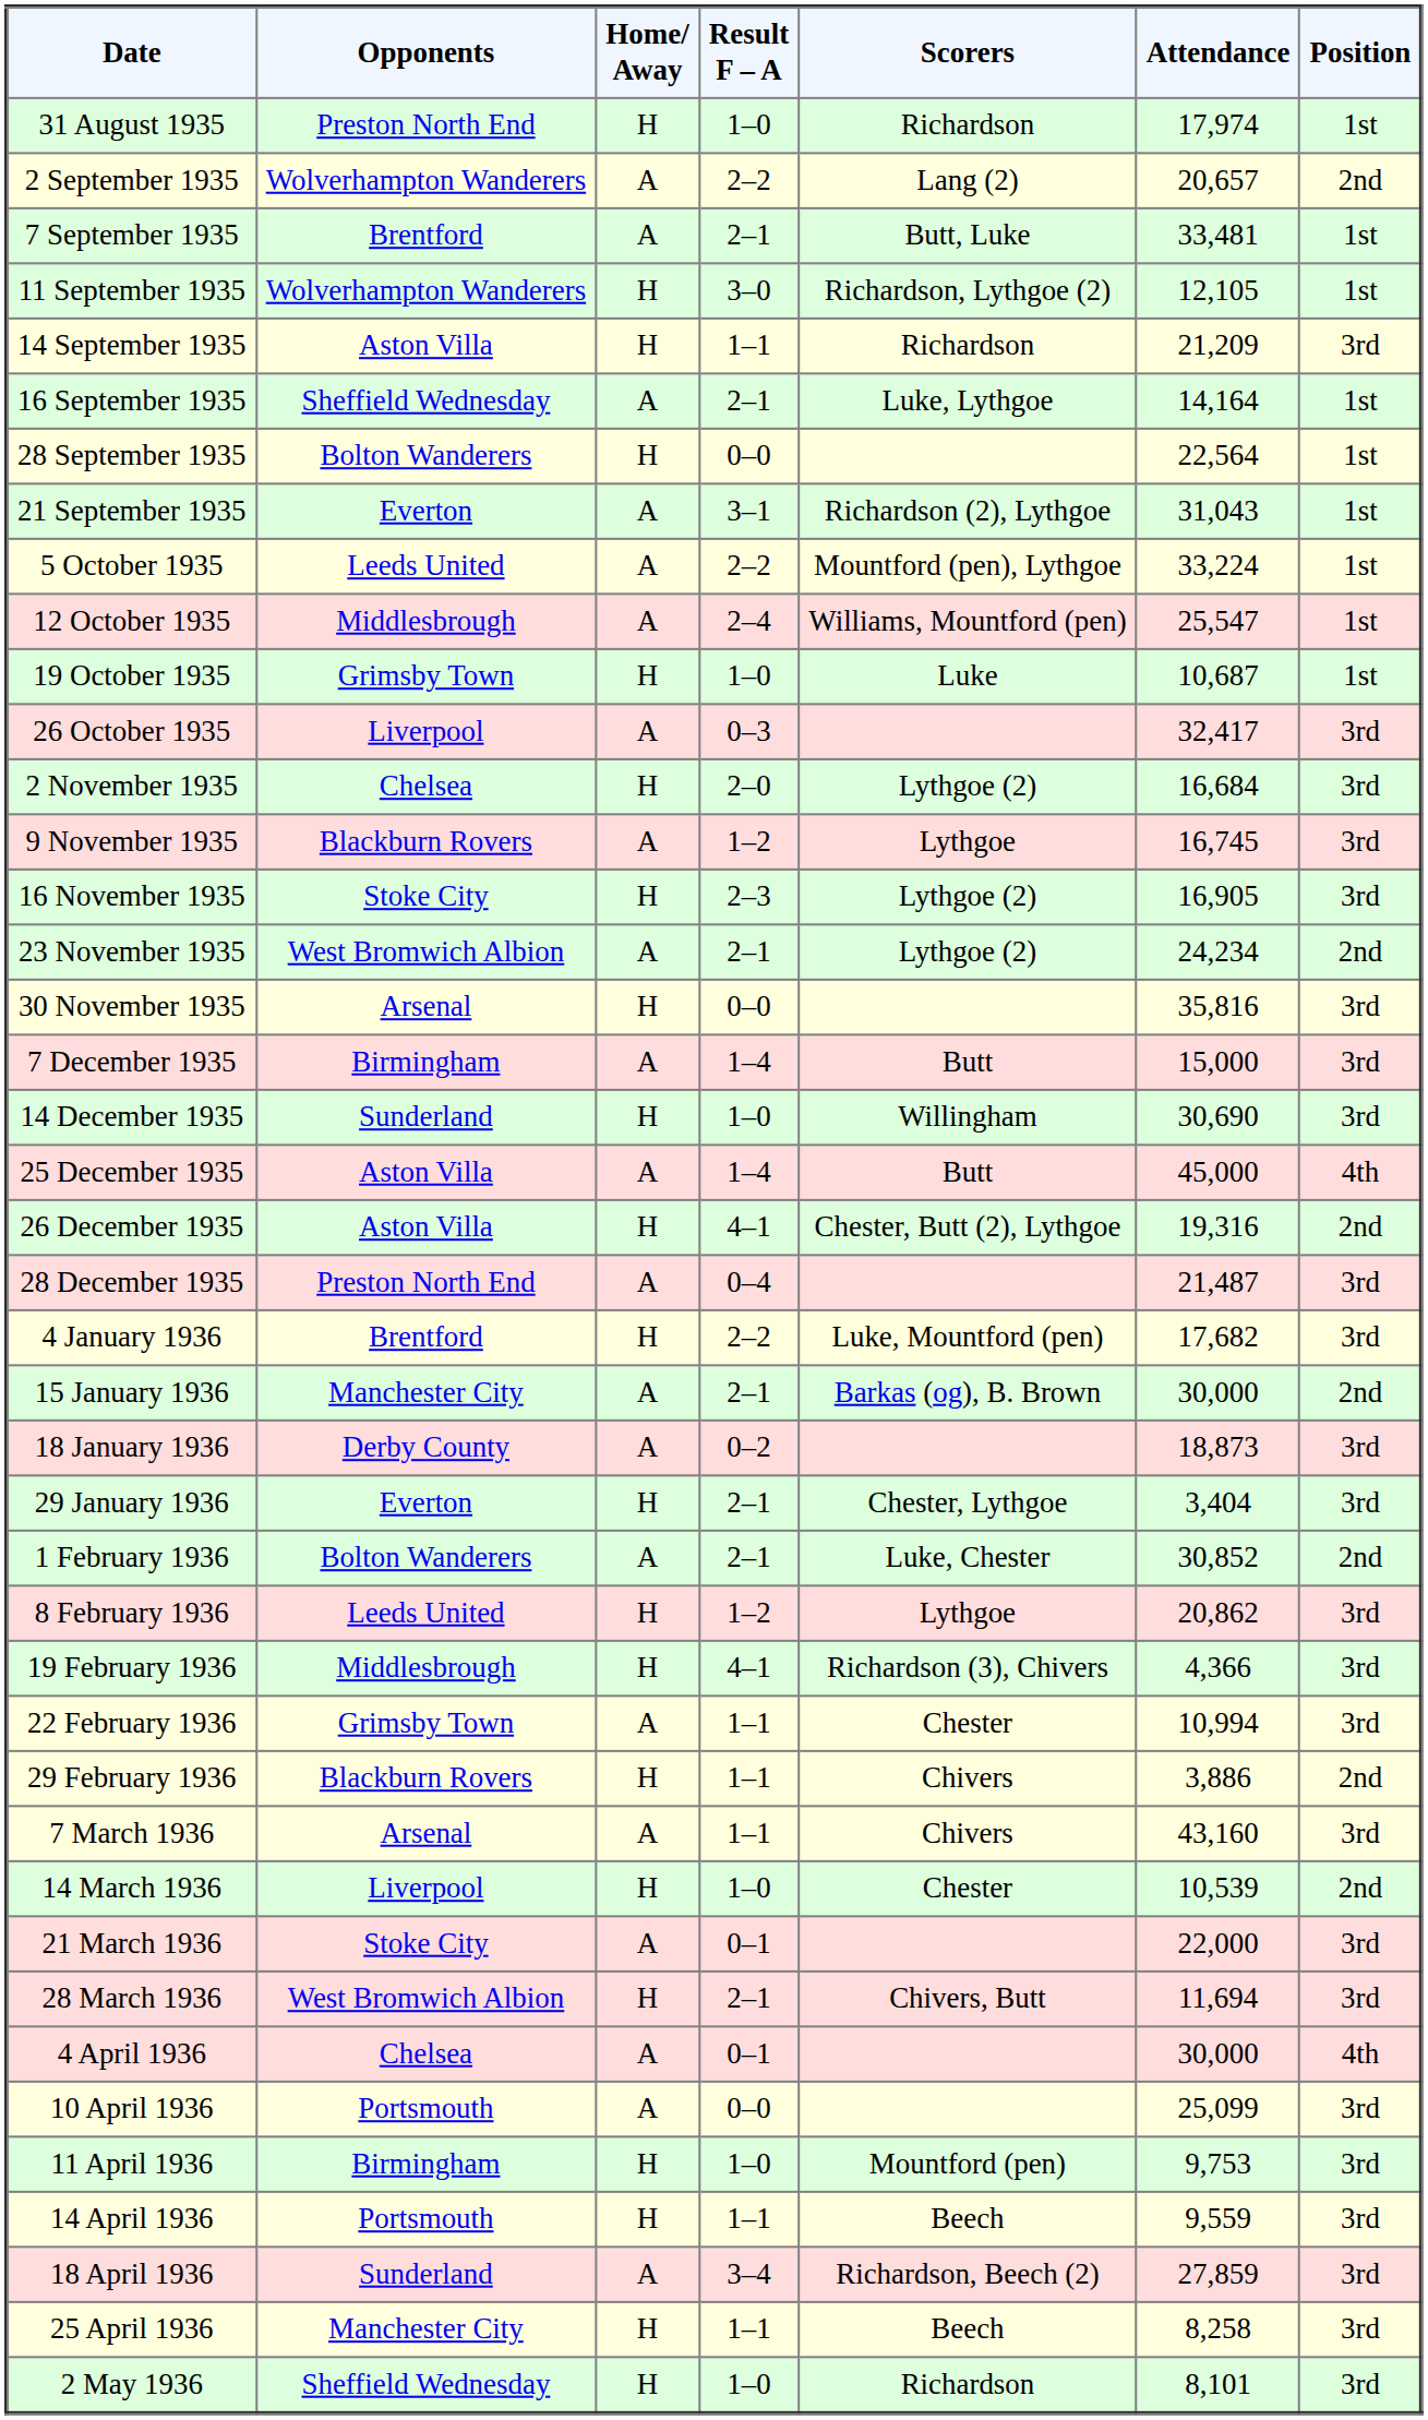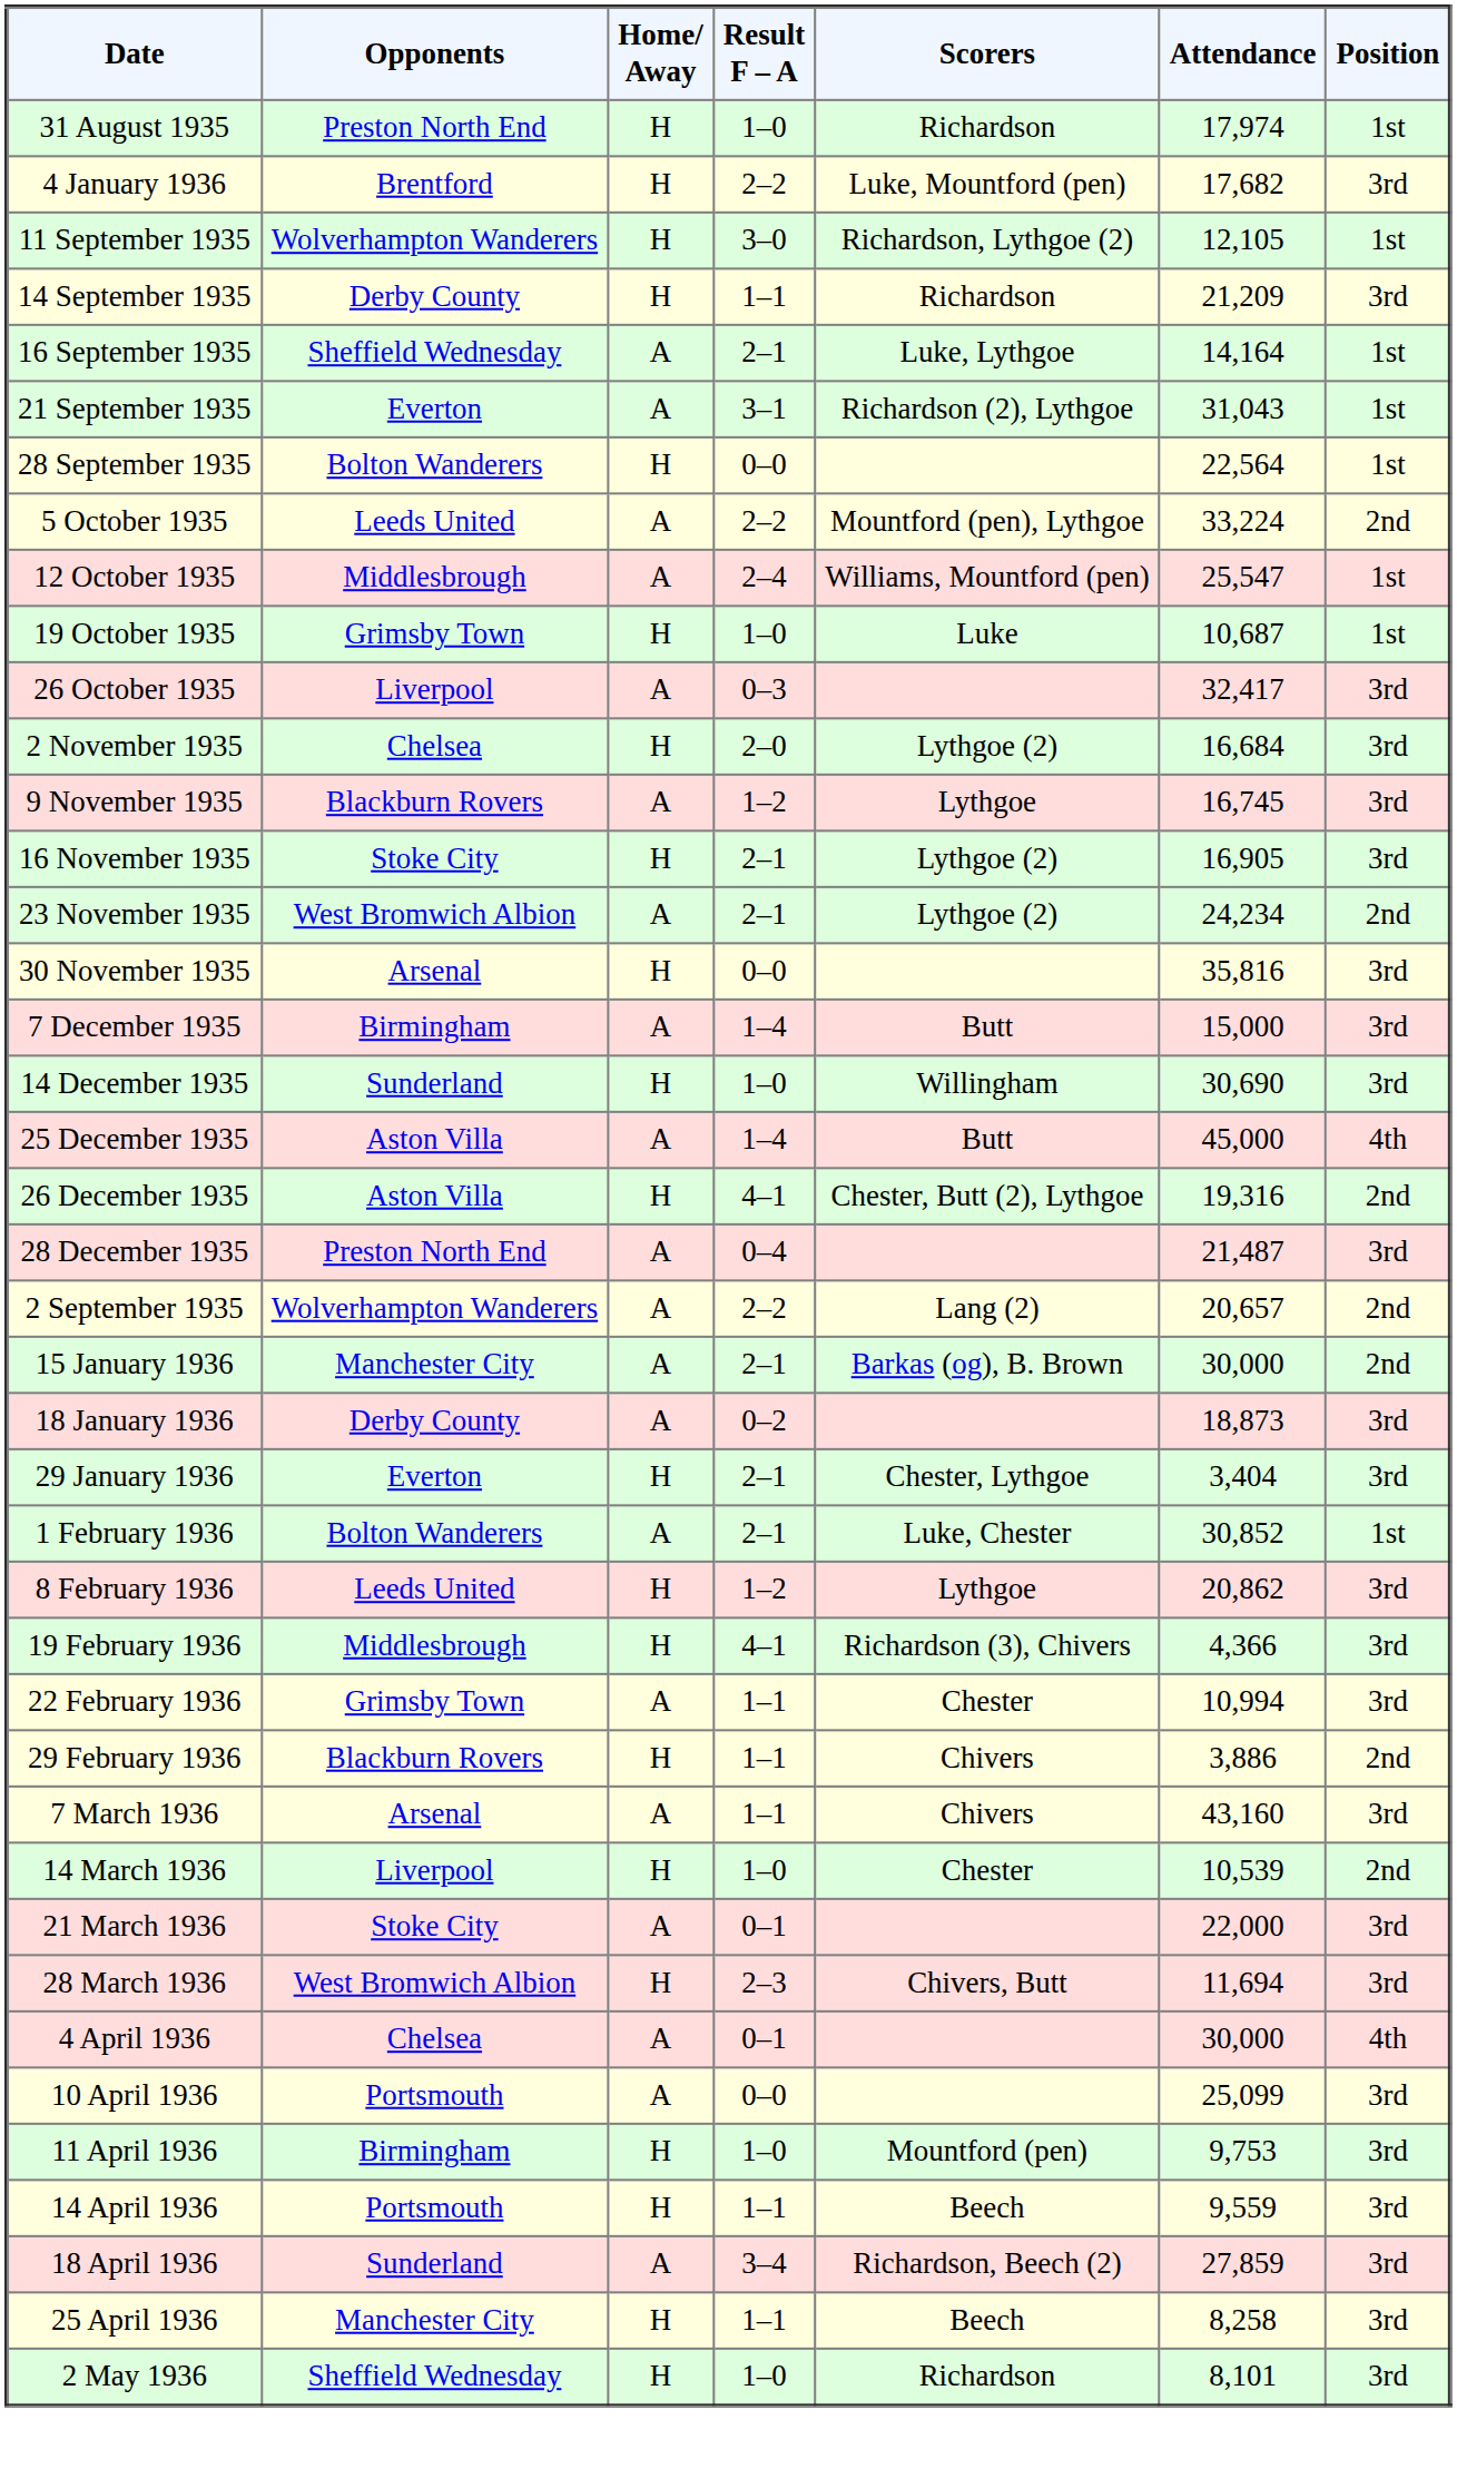 <table border="2" cellpadding="4" style="border-collapse:collapse; text-align:center; font-size:smaller;">
 <tr style="background:#f0f6ff;">
 <th><strong>Date</strong></th>
 <th><strong>Opponents</strong></th>
 <th><strong>Home/<br>Away</strong></th>
 <th><strong>Result<br>F – A</strong></th>
 <th><strong>Scorers</strong></th>
 <th><strong>Attendance</strong></th>
 <th><strong>Position</strong></th>
 </tr>
 <tr style="background:#dfd;">
 <td>31 August 1935</td>
 <td><a href='#'>Preston North End</a></td>
 <td>H</td>
 <td>1–0</td>
 <td>Richardson</td>
 <td>17,974</td>
 <td>1st</td>
 </tr>
 <tr style="background:#ffd;">
-<td>2 September 1935</td>
-<td><a href='#'>Wolverhampton Wanderers</a></td>
-<td>A</td>
+<td>4 January 1936</td>
+<td><a href='#'>Brentford</a></td>
+<td>H</td>
 <td>2–2</td>
-<td>Lang (2)</td>
-<td>20,657</td>
-<td>2nd</td>
-</tr>
-<tr style="background:#dfd;">
-<td>7 September 1935</td>
-<td><a href='#'>Brentford</a></td>
-<td>A</td>
-<td>2–1</td>
-<td>Butt, Luke</td>
-<td>33,481</td>
-<td>1st</td>
+<td>Luke, Mountford (pen)</td>
+<td>17,682</td>
+<td>3rd</td>
 </tr>
 <tr style="background:#dfd;">
 <td>11 September 1935</td>
 <td><a href='#'>Wolverhampton Wanderers</a></td>
 <td>H</td>
 <td>3–0</td>
 <td>Richardson, Lythgoe (2)</td>
 <td>12,105</td>
 <td>1st</td>
 </tr>
 <tr style="background:#ffd;">
 <td>14 September 1935</td>
-<td><a href='#'>Aston Villa</a></td>
+<td><a href='#'>Derby County</a></td>
 <td>H</td>
 <td>1–1</td>
 <td>Richardson</td>
 <td>21,209</td>
 <td>3rd</td>
 </tr>
 <tr style="background:#dfd;">
 <td>16 September 1935</td>
 <td><a href='#'>Sheffield Wednesday</a></td>
 <td>A</td>
 <td>2–1</td>
 <td>Luke, Lythgoe</td>
 <td>14,164</td>
 <td>1st</td>
 </tr>
-<tr style="background:#ffd;">
-<td>28 September 1935</td>
-<td><a href='#'>Bolton Wanderers</a></td>
-<td>H</td>
-<td>0–0</td>
-<td></td>
-<td>22,564</td>
-<td>1st</td>
-</tr>
 <tr style="background:#dfd;">
 <td>21 September 1935</td>
 <td><a href='#'>Everton</a></td>
 <td>A</td>
 <td>3–1</td>
 <td>Richardson (2), Lythgoe</td>
 <td>31,043</td>
 <td>1st</td>
 </tr>
 <tr style="background:#ffd;">
+<td>28 September 1935</td>
+<td><a href='#'>Bolton Wanderers</a></td>
+<td>H</td>
+<td>0–0</td>
+<td></td>
+<td>22,564</td>
+<td>1st</td>
+</tr>
+<tr style="background:#ffd;">
 <td>5 October 1935</td>
 <td><a href='#'>Leeds United</a></td>
 <td>A</td>
 <td>2–2</td>
 <td>Mountford (pen), Lythgoe</td>
 <td>33,224</td>
-<td>1st</td>
+<td>2nd</td>
 </tr>
 <tr style="background:#fdd;">
 <td>12 October 1935</td>
 <td><a href='#'>Middlesbrough</a></td>
 <td>A</td>
 <td>2–4</td>
 <td>Williams, Mountford (pen)</td>
 <td>25,547</td>
 <td>1st</td>
 </tr>
 <tr style="background:#dfd;">
 <td>19 October 1935</td>
 <td><a href='#'>Grimsby Town</a></td>
 <td>H</td>
 <td>1–0</td>
 <td>Luke</td>
 <td>10,687</td>
 <td>1st</td>
 </tr>
 <tr style="background:#fdd;">
 <td>26 October 1935</td>
 <td><a href='#'>Liverpool</a></td>
 <td>A</td>
 <td>0–3</td>
 <td></td>
 <td>32,417</td>
 <td>3rd</td>
 </tr>
 <tr style="background:#dfd;">
 <td>2 November 1935</td>
 <td><a href='#'>Chelsea</a></td>
 <td>H</td>
 <td>2–0</td>
 <td>Lythgoe (2)</td>
 <td>16,684</td>
 <td>3rd</td>
 </tr>
 <tr style="background:#fdd;">
 <td>9 November 1935</td>
 <td><a href='#'>Blackburn Rovers</a></td>
 <td>A</td>
 <td>1–2</td>
 <td>Lythgoe</td>
 <td>16,745</td>
 <td>3rd</td>
 </tr>
 <tr style="background:#dfd;">
 <td>16 November 1935</td>
 <td><a href='#'>Stoke City</a></td>
 <td>H</td>
-<td>2–3</td>
+<td>2–1</td>
 <td>Lythgoe (2)</td>
 <td>16,905</td>
 <td>3rd</td>
 </tr>
 <tr style="background:#dfd;">
 <td>23 November 1935</td>
 <td><a href='#'>West Bromwich Albion</a></td>
 <td>A</td>
 <td>2–1</td>
 <td>Lythgoe (2)</td>
 <td>24,234</td>
 <td>2nd</td>
 </tr>
 <tr style="background:#ffd;">
 <td>30 November 1935</td>
 <td><a href='#'>Arsenal</a></td>
 <td>H</td>
 <td>0–0</td>
 <td></td>
 <td>35,816</td>
 <td>3rd</td>
 </tr>
 <tr style="background:#fdd;">
 <td>7 December 1935</td>
 <td><a href='#'>Birmingham</a></td>
 <td>A</td>
 <td>1–4</td>
 <td>Butt</td>
 <td>15,000</td>
 <td>3rd</td>
 </tr>
 <tr style="background:#dfd;">
 <td>14 December 1935</td>
 <td><a href='#'>Sunderland</a></td>
 <td>H</td>
 <td>1–0</td>
 <td>Willingham</td>
 <td>30,690</td>
 <td>3rd</td>
 </tr>
 <tr style="background:#fdd;">
 <td>25 December 1935</td>
 <td><a href='#'>Aston Villa</a></td>
 <td>A</td>
 <td>1–4</td>
 <td>Butt</td>
 <td>45,000</td>
 <td>4th</td>
 </tr>
 <tr style="background:#dfd;">
 <td>26 December 1935</td>
 <td><a href='#'>Aston Villa</a></td>
 <td>H</td>
 <td>4–1</td>
 <td>Chester, Butt (2), Lythgoe</td>
 <td>19,316</td>
 <td>2nd</td>
 </tr>
 <tr style="background:#fdd;">
 <td>28 December 1935</td>
 <td><a href='#'>Preston North End</a></td>
 <td>A</td>
 <td>0–4</td>
 <td></td>
 <td>21,487</td>
 <td>3rd</td>
 </tr>
 <tr style="background:#ffd;">
-<td>4 January 1936</td>
-<td><a href='#'>Brentford</a></td>
-<td>H</td>
+<td>2 September 1935</td>
+<td><a href='#'>Wolverhampton Wanderers</a></td>
+<td>A</td>
 <td>2–2</td>
-<td>Luke, Mountford (pen)</td>
-<td>17,682</td>
-<td>3rd</td>
+<td>Lang (2)</td>
+<td>20,657</td>
+<td>2nd</td>
 </tr>
 <tr style="background:#dfd;">
 <td>15 January 1936</td>
 <td><a href='#'>Manchester City</a></td>
 <td>A</td>
 <td>2–1</td>
 <td><a href='#'>Barkas</a> (<a href='#'>og</a>), B. Brown</td>
 <td>30,000</td>
 <td>2nd</td>
 </tr>
 <tr style="background:#fdd;">
 <td>18 January 1936</td>
 <td><a href='#'>Derby County</a></td>
 <td>A</td>
 <td>0–2</td>
 <td></td>
 <td>18,873</td>
 <td>3rd</td>
 </tr>
 <tr style="background:#dfd;">
 <td>29 January 1936</td>
 <td><a href='#'>Everton</a></td>
 <td>H</td>
 <td>2–1</td>
 <td>Chester, Lythgoe</td>
 <td>3,404</td>
 <td>3rd</td>
 </tr>
 <tr style="background:#dfd;">
 <td>1 February 1936</td>
 <td><a href='#'>Bolton Wanderers</a></td>
 <td>A</td>
 <td>2–1</td>
 <td>Luke, Chester</td>
 <td>30,852</td>
-<td>2nd</td>
+<td>1st</td>
 </tr>
 <tr style="background:#fdd;">
 <td>8 February 1936</td>
 <td><a href='#'>Leeds United</a></td>
 <td>H</td>
 <td>1–2</td>
 <td>Lythgoe</td>
 <td>20,862</td>
 <td>3rd</td>
 </tr>
 <tr style="background:#dfd;">
 <td>19 February 1936</td>
 <td><a href='#'>Middlesbrough</a></td>
 <td>H</td>
 <td>4–1</td>
 <td>Richardson (3), Chivers</td>
 <td>4,366</td>
 <td>3rd</td>
 </tr>
 <tr style="background:#ffd;">
 <td>22 February 1936</td>
 <td><a href='#'>Grimsby Town</a></td>
 <td>A</td>
 <td>1–1</td>
 <td>Chester</td>
 <td>10,994</td>
 <td>3rd</td>
 </tr>
 <tr style="background:#ffd;">
 <td>29 February 1936</td>
 <td><a href='#'>Blackburn Rovers</a></td>
 <td>H</td>
 <td>1–1</td>
 <td>Chivers</td>
 <td>3,886</td>
 <td>2nd</td>
 </tr>
 <tr style="background:#ffd;">
 <td>7 March 1936</td>
 <td><a href='#'>Arsenal</a></td>
 <td>A</td>
 <td>1–1</td>
 <td>Chivers</td>
 <td>43,160</td>
 <td>3rd</td>
 </tr>
 <tr style="background:#dfd;">
 <td>14 March 1936</td>
 <td><a href='#'>Liverpool</a></td>
 <td>H</td>
 <td>1–0</td>
 <td>Chester</td>
 <td>10,539</td>
 <td>2nd</td>
 </tr>
 <tr style="background:#fdd;">
 <td>21 March 1936</td>
 <td><a href='#'>Stoke City</a></td>
 <td>A</td>
 <td>0–1</td>
 <td></td>
 <td>22,000</td>
 <td>3rd</td>
 </tr>
 <tr style="background:#fdd;">
 <td>28 March 1936</td>
 <td><a href='#'>West Bromwich Albion</a></td>
 <td>H</td>
-<td>2–1</td>
+<td>2–3</td>
 <td>Chivers, Butt</td>
 <td>11,694</td>
 <td>3rd</td>
 </tr>
 <tr style="background:#fdd;">
 <td>4 April 1936</td>
 <td><a href='#'>Chelsea</a></td>
 <td>A</td>
 <td>0–1</td>
 <td></td>
 <td>30,000</td>
 <td>4th</td>
 </tr>
 <tr style="background:#ffd;">
 <td>10 April 1936</td>
 <td><a href='#'>Portsmouth</a></td>
 <td>A</td>
 <td>0–0</td>
 <td></td>
 <td>25,099</td>
 <td>3rd</td>
 </tr>
 <tr style="background:#dfd;">
 <td>11 April 1936</td>
 <td><a href='#'>Birmingham</a></td>
 <td>H</td>
 <td>1–0</td>
 <td>Mountford (pen)</td>
 <td>9,753</td>
 <td>3rd</td>
 </tr>
 <tr style="background:#ffd;">
 <td>14 April 1936</td>
 <td><a href='#'>Portsmouth</a></td>
 <td>H</td>
 <td>1–1</td>
 <td>Beech</td>
 <td>9,559</td>
 <td>3rd</td>
 </tr>
 <tr style="background:#fdd;">
 <td>18 April 1936</td>
 <td><a href='#'>Sunderland</a></td>
 <td>A</td>
 <td>3–4</td>
 <td>Richardson, Beech (2)</td>
 <td>27,859</td>
 <td>3rd</td>
 </tr>
 <tr style="background:#ffd;">
 <td>25 April 1936</td>
 <td><a href='#'>Manchester City</a></td>
 <td>H</td>
 <td>1–1</td>
 <td>Beech</td>
 <td>8,258</td>
 <td>3rd</td>
 </tr>
 <tr style="background:#dfd;">
 <td>2 May 1936</td>
 <td><a href='#'>Sheffield Wednesday</a></td>
 <td>H</td>
 <td>1–0</td>
 <td>Richardson</td>
 <td>8,101</td>
 <td>3rd</td>
 </tr>
 </table>
